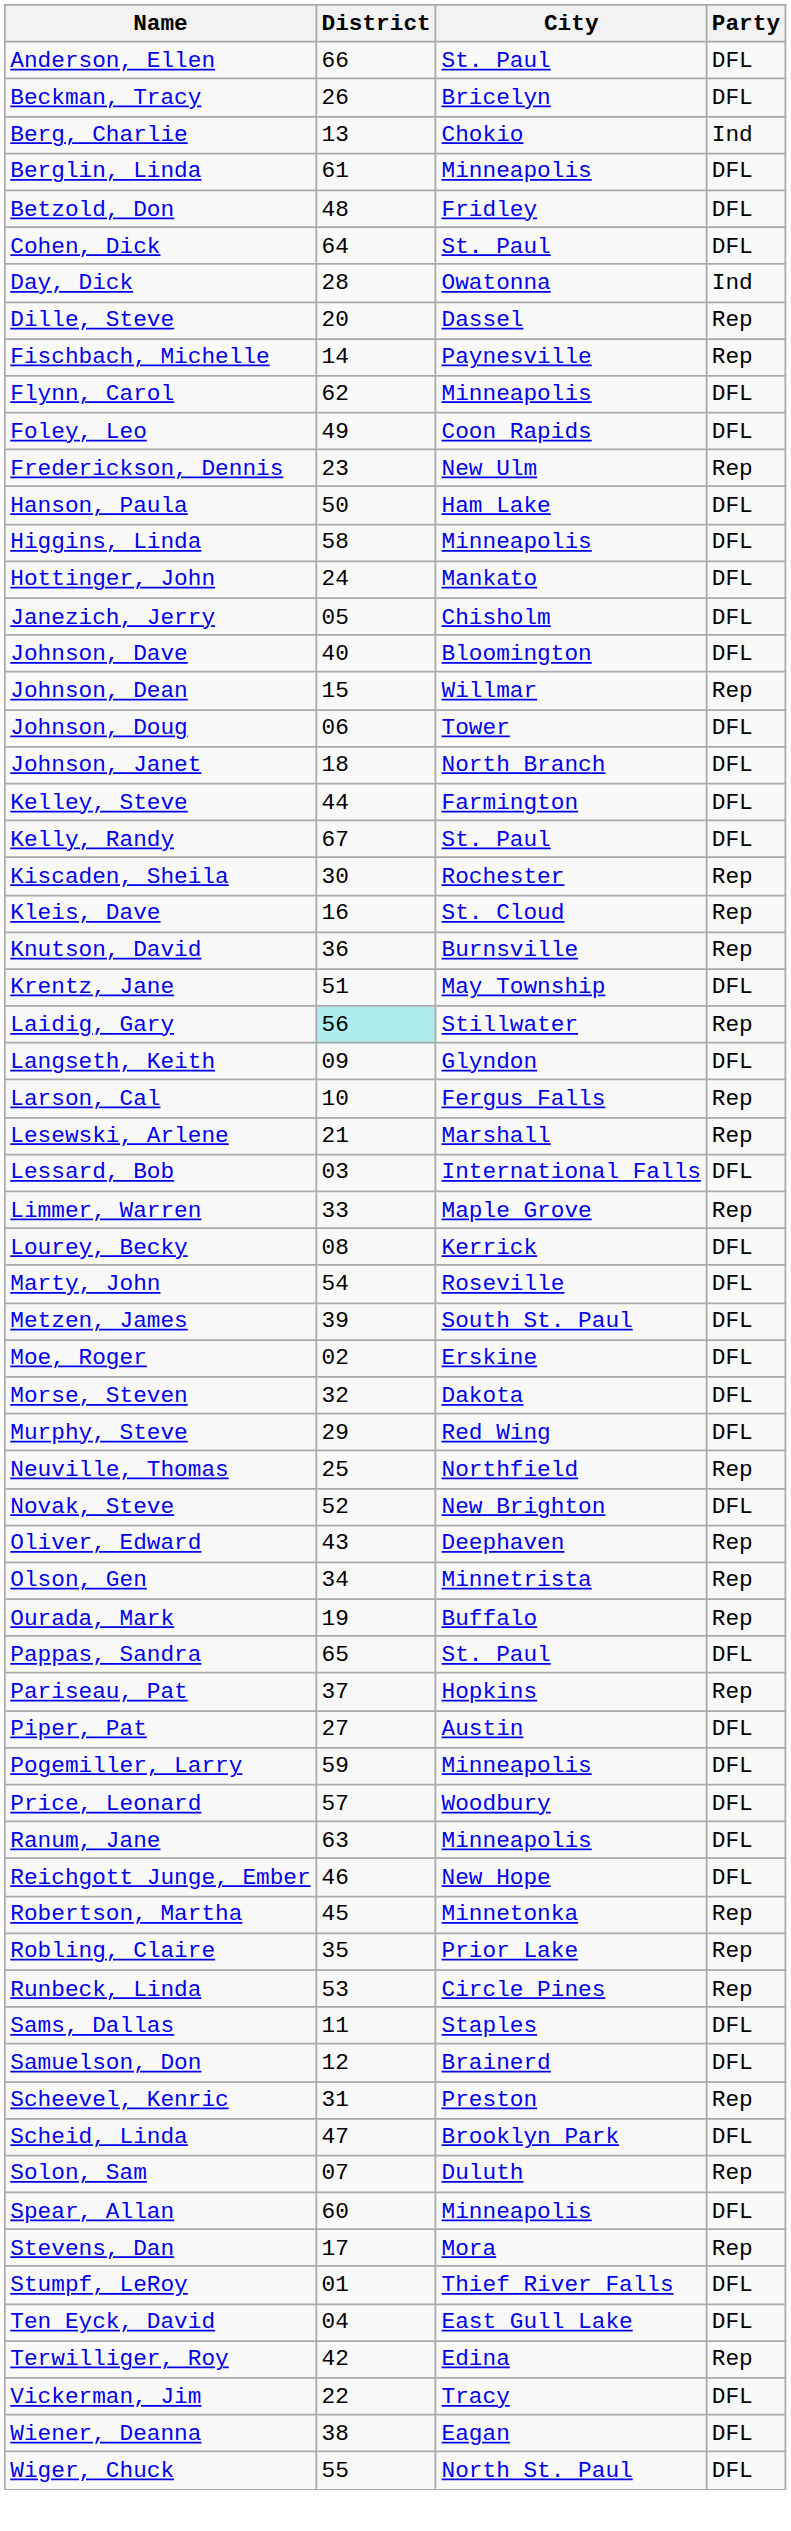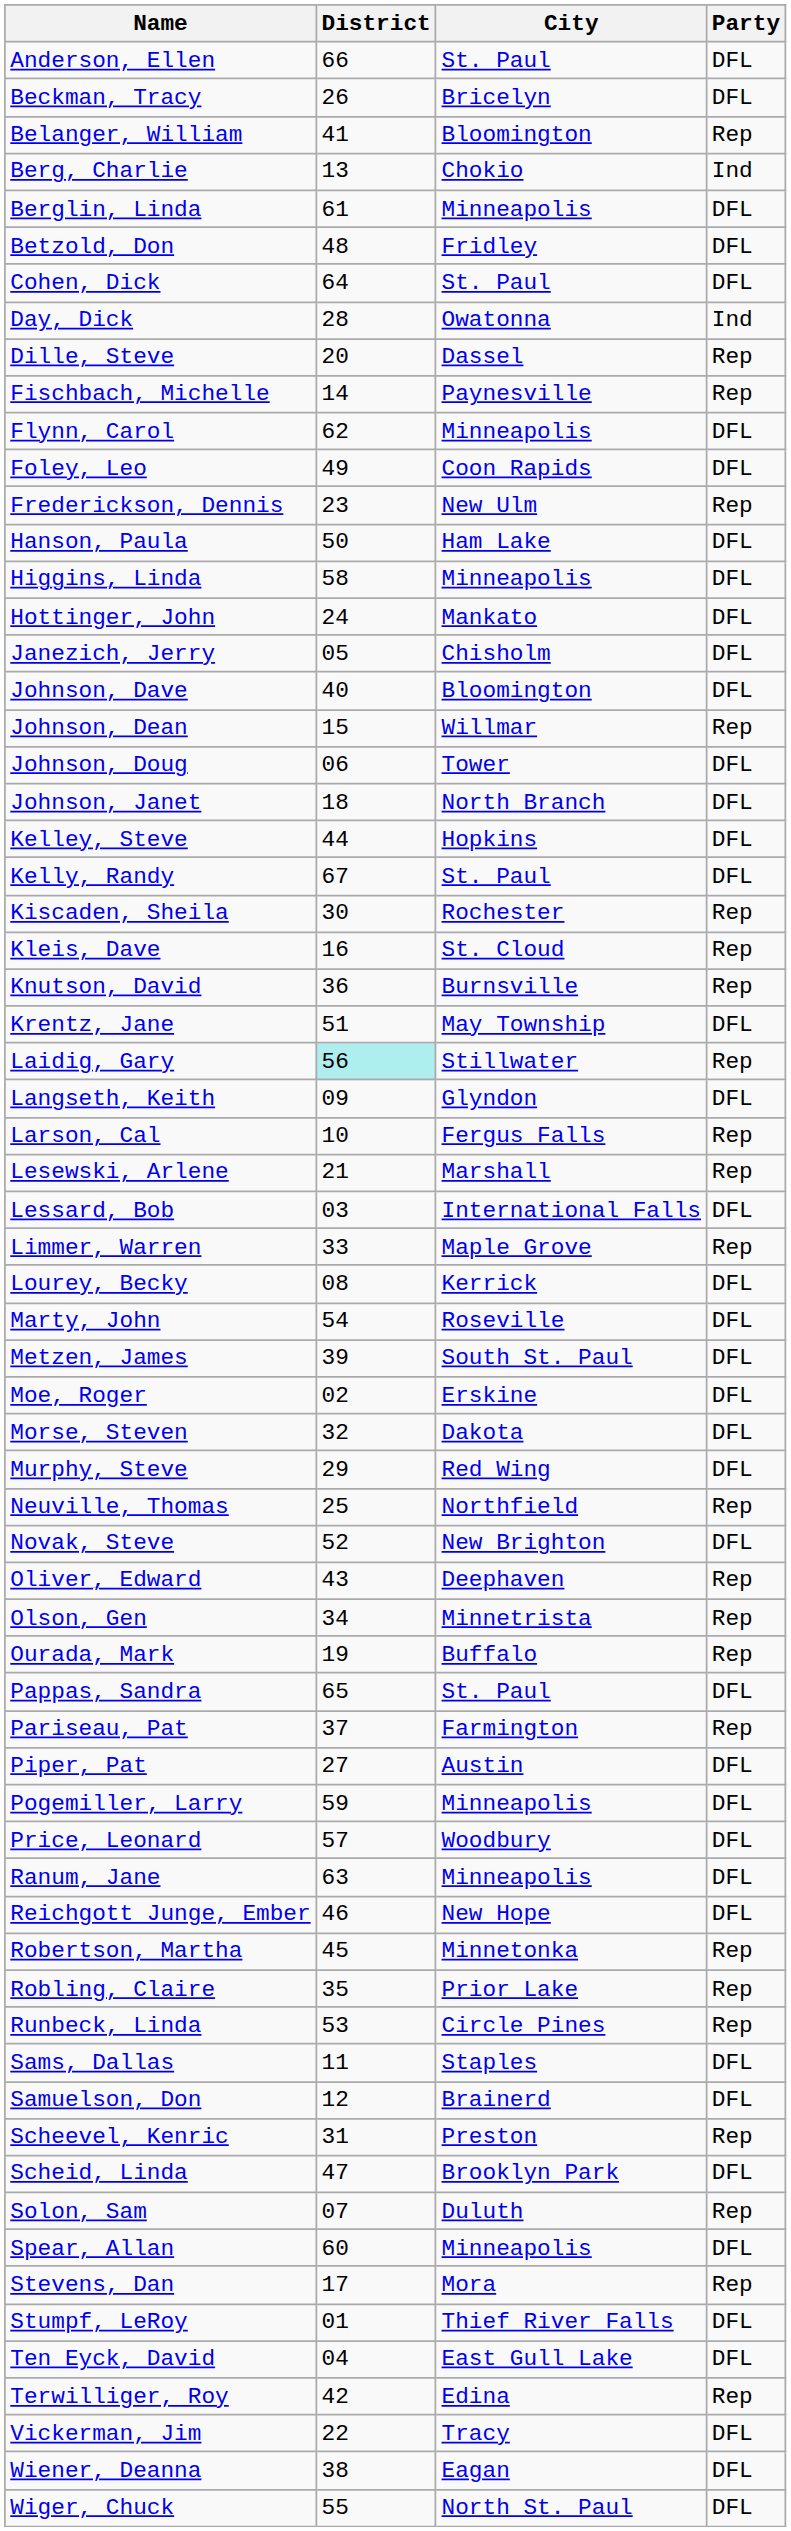 <table class="wikitable sortable">
 <tr>
 <th>Name</th>
 <th>District</th>
 <th>City</th>
 <th>Party</th>
 </tr>
 <tr>
 <td><a href='#'>Anderson, Ellen</a></td>
 <td>66</td>
 <td><a href='#'>St. Paul</a></td>
 <td>DFL</td>
 </tr>
 <tr>
 <td><a href='#'>Beckman, Tracy</a></td>
 <td>26</td>
 <td><a href='#'>Bricelyn</a></td>
 <td>DFL</td>
+</tr>
+<tr>
+<td><a href='#'>Belanger, William</a></td>
+<td>41</td>
+<td><a href='#'>Bloomington</a></td>
+<td>Rep</td>
 </tr>
 <tr>
 <td><a href='#'>Berg, Charlie</a></td>
 <td>13</td>
 <td><a href='#'>Chokio</a></td>
 <td>Ind</td>
 </tr>
 <tr>
 <td><a href='#'>Berglin, Linda</a></td>
 <td>61</td>
 <td><a href='#'>Minneapolis</a></td>
 <td>DFL</td>
 </tr>
 <tr>
 <td><a href='#'>Betzold, Don</a></td>
 <td>48</td>
 <td><a href='#'>Fridley</a></td>
 <td>DFL</td>
 </tr>
 <tr>
 <td><a href='#'>Cohen, Dick</a></td>
 <td>64</td>
 <td><a href='#'>St. Paul</a></td>
 <td>DFL</td>
 </tr>
 <tr>
 <td><a href='#'>Day, Dick</a></td>
 <td>28</td>
 <td><a href='#'>Owatonna</a></td>
 <td>Ind</td>
 </tr>
 <tr>
 <td><a href='#'>Dille, Steve</a></td>
 <td>20</td>
 <td><a href='#'>Dassel</a></td>
 <td>Rep</td>
 </tr>
 <tr>
 <td><a href='#'>Fischbach, Michelle</a></td>
 <td>14</td>
 <td><a href='#'>Paynesville</a></td>
 <td>Rep</td>
 </tr>
 <tr>
 <td><a href='#'>Flynn, Carol</a></td>
 <td>62</td>
 <td><a href='#'>Minneapolis</a></td>
 <td>DFL</td>
 </tr>
 <tr>
 <td><a href='#'>Foley, Leo</a></td>
 <td>49</td>
 <td><a href='#'>Coon Rapids</a></td>
 <td>DFL</td>
 </tr>
 <tr>
 <td><a href='#'>Frederickson, Dennis</a></td>
 <td>23</td>
 <td><a href='#'>New Ulm</a></td>
 <td>Rep</td>
 </tr>
 <tr>
 <td><a href='#'>Hanson, Paula</a></td>
 <td>50</td>
 <td><a href='#'>Ham Lake</a></td>
 <td>DFL</td>
 </tr>
 <tr>
 <td><a href='#'>Higgins, Linda</a></td>
 <td>58</td>
 <td><a href='#'>Minneapolis</a></td>
 <td>DFL</td>
 </tr>
 <tr>
 <td><a href='#'>Hottinger, John</a></td>
 <td>24</td>
 <td><a href='#'>Mankato</a></td>
 <td>DFL</td>
 </tr>
 <tr>
 <td><a href='#'>Janezich, Jerry</a></td>
 <td>05</td>
 <td><a href='#'>Chisholm</a></td>
 <td>DFL</td>
 </tr>
 <tr>
 <td><a href='#'>Johnson, Dave</a></td>
 <td>40</td>
 <td><a href='#'>Bloomington</a></td>
 <td>DFL</td>
 </tr>
 <tr>
 <td><a href='#'>Johnson, Dean</a></td>
 <td>15</td>
 <td><a href='#'>Willmar</a></td>
 <td>Rep</td>
 </tr>
 <tr>
 <td><a href='#'>Johnson, Doug</a></td>
 <td>06</td>
 <td><a href='#'>Tower</a></td>
 <td>DFL</td>
 </tr>
 <tr>
 <td><a href='#'>Johnson, Janet</a></td>
 <td>18</td>
 <td><a href='#'>North Branch</a></td>
 <td>DFL</td>
 </tr>
 <tr>
 <td><a href='#'>Kelley, Steve</a></td>
 <td>44</td>
-<td><a href='#'>Farmington</a></td>
+<td><a href='#'>Hopkins</a></td>
 <td>DFL</td>
 </tr>
 <tr>
 <td><a href='#'>Kelly, Randy</a></td>
 <td>67</td>
 <td><a href='#'>St. Paul</a></td>
 <td>DFL</td>
 </tr>
 <tr>
 <td><a href='#'>Kiscaden, Sheila</a></td>
 <td>30</td>
 <td><a href='#'>Rochester</a></td>
 <td>Rep</td>
 </tr>
 <tr>
 <td><a href='#'>Kleis, Dave</a></td>
 <td>16</td>
 <td><a href='#'>St. Cloud</a></td>
 <td>Rep</td>
 </tr>
 <tr>
 <td><a href='#'>Knutson, David</a></td>
 <td>36</td>
 <td><a href='#'>Burnsville</a></td>
 <td>Rep</td>
 </tr>
 <tr>
 <td><a href='#'>Krentz, Jane</a></td>
 <td>51</td>
 <td><a href='#'>May Township</a></td>
 <td>DFL</td>
 </tr>
 <tr>
 <td><a href='#'>Laidig, Gary</a></td>
 <td style="background: paleturquoise;">56</td>
 <td><a href='#'>Stillwater</a></td>
 <td>Rep</td>
 </tr>
 <tr>
 <td><a href='#'>Langseth, Keith</a></td>
 <td>09</td>
 <td><a href='#'>Glyndon</a></td>
 <td>DFL</td>
 </tr>
 <tr>
 <td><a href='#'>Larson, Cal</a></td>
 <td>10</td>
 <td><a href='#'>Fergus Falls</a></td>
 <td>Rep</td>
 </tr>
 <tr>
 <td><a href='#'>Lesewski, Arlene</a></td>
 <td>21</td>
 <td><a href='#'>Marshall</a></td>
 <td>Rep</td>
 </tr>
 <tr>
 <td><a href='#'>Lessard, Bob</a></td>
 <td>03</td>
 <td><a href='#'>International Falls</a></td>
 <td>DFL</td>
 </tr>
 <tr>
 <td><a href='#'>Limmer, Warren</a></td>
 <td>33</td>
 <td><a href='#'>Maple Grove</a></td>
 <td>Rep</td>
 </tr>
 <tr>
 <td><a href='#'>Lourey, Becky</a></td>
 <td>08</td>
 <td><a href='#'>Kerrick</a></td>
 <td>DFL</td>
 </tr>
 <tr>
 <td><a href='#'>Marty, John</a></td>
 <td>54</td>
 <td><a href='#'>Roseville</a></td>
 <td>DFL</td>
 </tr>
 <tr>
 <td><a href='#'>Metzen, James</a></td>
 <td>39</td>
 <td><a href='#'>South St. Paul</a></td>
 <td>DFL</td>
 </tr>
 <tr>
 <td><a href='#'>Moe, Roger</a></td>
 <td>02</td>
 <td><a href='#'>Erskine</a></td>
 <td>DFL</td>
 </tr>
 <tr>
 <td><a href='#'>Morse, Steven</a></td>
 <td>32</td>
 <td><a href='#'>Dakota</a></td>
 <td>DFL</td>
 </tr>
 <tr>
 <td><a href='#'>Murphy, Steve</a></td>
 <td>29</td>
 <td><a href='#'>Red Wing</a></td>
 <td>DFL</td>
 </tr>
 <tr>
 <td><a href='#'>Neuville, Thomas</a></td>
 <td>25</td>
 <td><a href='#'>Northfield</a></td>
 <td>Rep</td>
 </tr>
 <tr>
 <td><a href='#'>Novak, Steve</a></td>
 <td>52</td>
 <td><a href='#'>New Brighton</a></td>
 <td>DFL</td>
 </tr>
 <tr>
 <td><a href='#'>Oliver, Edward</a></td>
 <td>43</td>
 <td><a href='#'>Deephaven</a></td>
 <td>Rep</td>
 </tr>
 <tr>
 <td><a href='#'>Olson, Gen</a></td>
 <td>34</td>
 <td><a href='#'>Minnetrista</a></td>
 <td>Rep</td>
 </tr>
 <tr>
 <td><a href='#'>Ourada, Mark</a></td>
 <td>19</td>
 <td><a href='#'>Buffalo</a></td>
 <td>Rep</td>
 </tr>
 <tr>
 <td><a href='#'>Pappas, Sandra</a></td>
 <td>65</td>
 <td><a href='#'>St. Paul</a></td>
 <td>DFL</td>
 </tr>
 <tr>
 <td><a href='#'>Pariseau, Pat</a></td>
 <td>37</td>
-<td><a href='#'>Hopkins</a></td>
+<td><a href='#'>Farmington</a></td>
 <td>Rep</td>
 </tr>
 <tr>
 <td><a href='#'>Piper, Pat</a></td>
 <td>27</td>
 <td><a href='#'>Austin</a></td>
 <td>DFL</td>
 </tr>
 <tr>
 <td><a href='#'>Pogemiller, Larry</a></td>
 <td>59</td>
 <td><a href='#'>Minneapolis</a></td>
 <td>DFL</td>
 </tr>
 <tr>
 <td><a href='#'>Price, Leonard</a></td>
 <td>57</td>
 <td><a href='#'>Woodbury</a></td>
 <td>DFL</td>
 </tr>
 <tr>
 <td><a href='#'>Ranum, Jane</a></td>
 <td>63</td>
 <td><a href='#'>Minneapolis</a></td>
 <td>DFL</td>
 </tr>
 <tr>
 <td><a href='#'>Reichgott Junge, Ember</a></td>
 <td>46</td>
 <td><a href='#'>New Hope</a></td>
 <td>DFL</td>
 </tr>
 <tr>
 <td><a href='#'>Robertson, Martha</a></td>
 <td>45</td>
 <td><a href='#'>Minnetonka</a></td>
 <td>Rep</td>
 </tr>
 <tr>
 <td><a href='#'>Robling, Claire</a></td>
 <td>35</td>
 <td><a href='#'>Prior Lake</a></td>
 <td>Rep</td>
 </tr>
 <tr>
 <td><a href='#'>Runbeck, Linda</a></td>
 <td>53</td>
 <td><a href='#'>Circle Pines</a></td>
 <td>Rep</td>
 </tr>
 <tr>
 <td><a href='#'>Sams, Dallas</a></td>
 <td>11</td>
 <td><a href='#'>Staples</a></td>
 <td>DFL</td>
 </tr>
 <tr>
 <td><a href='#'>Samuelson, Don</a></td>
 <td>12</td>
 <td><a href='#'>Brainerd</a></td>
 <td>DFL</td>
 </tr>
 <tr>
 <td><a href='#'>Scheevel, Kenric</a></td>
 <td>31</td>
 <td><a href='#'>Preston</a></td>
 <td>Rep</td>
 </tr>
 <tr>
 <td><a href='#'>Scheid, Linda</a></td>
 <td>47</td>
 <td><a href='#'>Brooklyn Park</a></td>
 <td>DFL</td>
 </tr>
 <tr>
 <td><a href='#'>Solon, Sam</a></td>
 <td>07</td>
 <td><a href='#'>Duluth</a></td>
 <td>Rep</td>
 </tr>
 <tr>
 <td><a href='#'>Spear, Allan</a></td>
 <td>60</td>
 <td><a href='#'>Minneapolis</a></td>
 <td>DFL</td>
 </tr>
 <tr>
 <td><a href='#'>Stevens, Dan</a></td>
 <td>17</td>
 <td><a href='#'>Mora</a></td>
 <td>Rep</td>
 </tr>
 <tr>
 <td><a href='#'>Stumpf, LeRoy</a></td>
 <td>01</td>
 <td><a href='#'>Thief River Falls</a></td>
 <td>DFL</td>
 </tr>
 <tr>
 <td><a href='#'>Ten Eyck, David</a></td>
 <td>04</td>
 <td><a href='#'>East Gull Lake</a></td>
 <td>DFL</td>
 </tr>
 <tr>
 <td><a href='#'>Terwilliger, Roy</a></td>
 <td>42</td>
 <td><a href='#'>Edina</a></td>
 <td>Rep</td>
 </tr>
 <tr>
 <td><a href='#'>Vickerman, Jim</a></td>
 <td>22</td>
 <td><a href='#'>Tracy</a></td>
 <td>DFL</td>
 </tr>
 <tr>
 <td><a href='#'>Wiener, Deanna</a></td>
 <td>38</td>
 <td><a href='#'>Eagan</a></td>
 <td>DFL</td>
 </tr>
 <tr>
 <td><a href='#'>Wiger, Chuck</a></td>
 <td>55</td>
 <td><a href='#'>North St. Paul</a></td>
 <td>DFL</td>
 </tr>
 </table>
